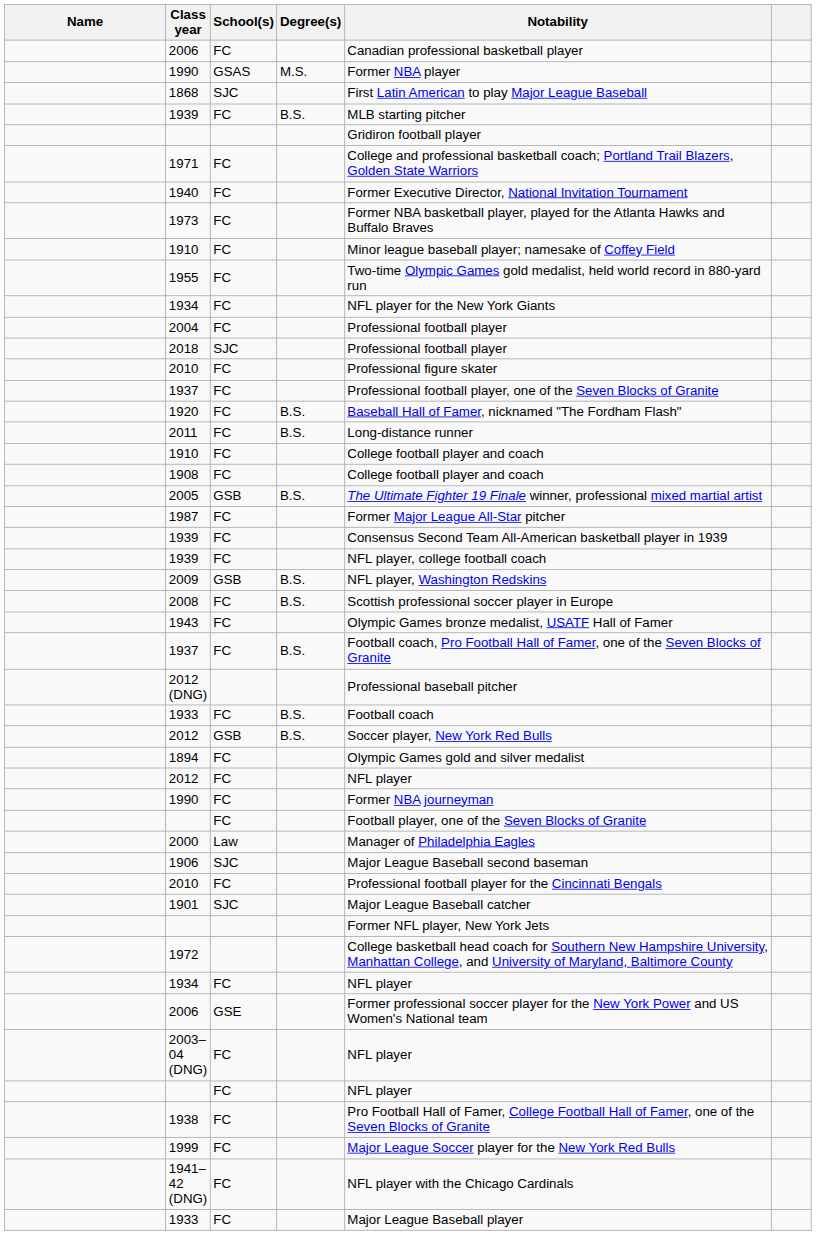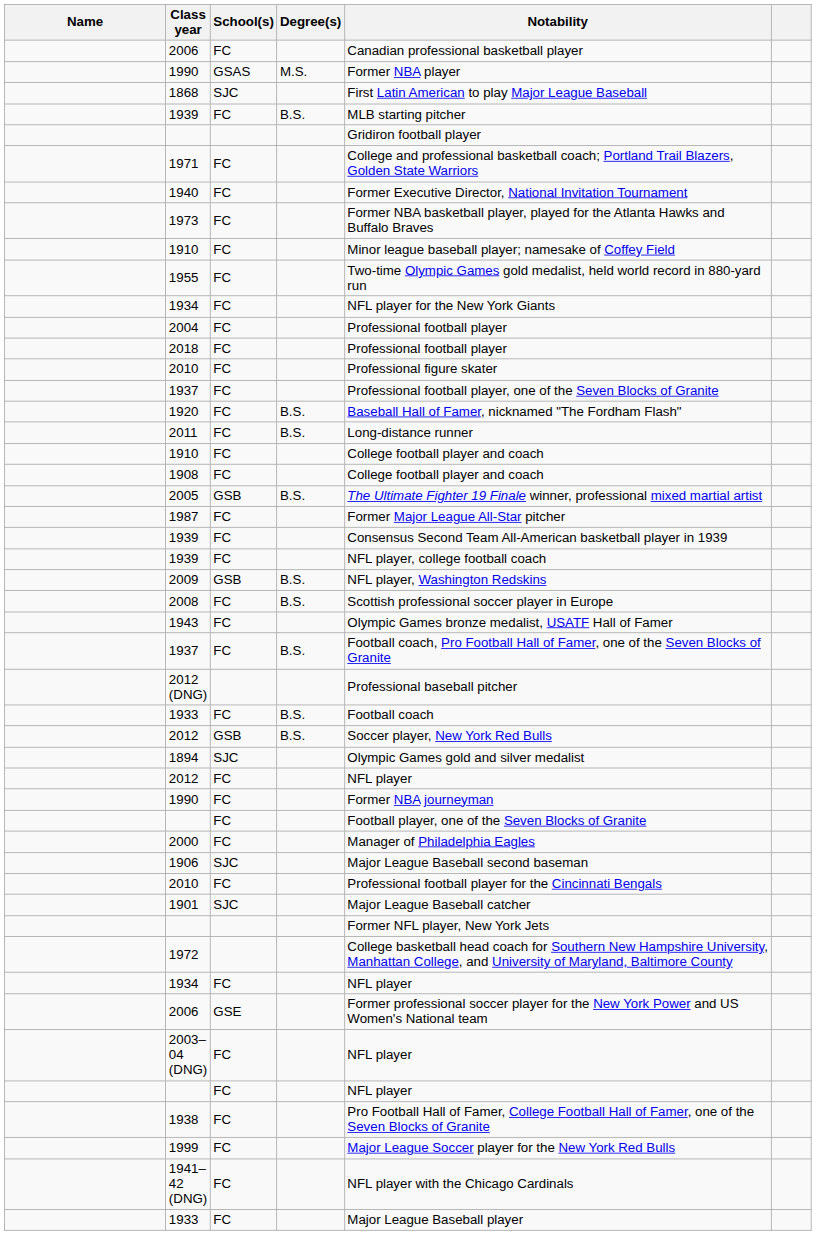 <table class="wikitable sortable" style="width:77%">
 <tr>
 <th style="width:20%;">Name</th>
 <th style="width:5%;">Class year</th>
 <th style="width:5%;">School(s)</th>
 <th style="width:5%;">Degree(s)</th>
 <th style="width:*;" class="unsortable">Notability</th>
 <th style="width:5%;" class="unsortable"></th>
 </tr>
 <tr>
 <td></td>
 <td>2006</td>
 <td>FC</td>
 <td></td>
 <td>Canadian professional basketball player</td>
 <td style=text-align:center></td>
 </tr>
 <tr>
 <td></td>
 <td>1990</td>
 <td>GSAS</td>
 <td>M.S.</td>
 <td>Former <a href='#'>NBA</a> player</td>
 <td></td>
 </tr>
 <tr>
 <td></td>
 <td>1868</td>
 <td>SJC</td>
 <td></td>
 <td>First <a href='#'>Latin American</a> to play <a href='#'>Major League Baseball</a></td>
 <td></td>
 </tr>
 <tr>
 <td></td>
 <td>1939</td>
 <td>FC</td>
 <td>B.S.</td>
 <td>MLB starting pitcher</td>
 <td align=center></td>
 </tr>
 <tr>
 <td></td>
 <td></td>
 <td></td>
 <td></td>
 <td>Gridiron football player</td>
 <td></td>
 </tr>
 <tr>
 <td></td>
 <td>1971</td>
 <td>FC</td>
 <td></td>
 <td>College and professional basketball coach; <a href='#'>Portland Trail Blazers</a>, <a href='#'>Golden State Warriors</a></td>
 <td></td>
 </tr>
 <tr>
 <td></td>
 <td>1940</td>
 <td>FC</td>
 <td></td>
 <td>Former Executive Director, <a href='#'>National Invitation Tournament</a></td>
 <td></td>
 </tr>
 <tr>
 <td></td>
 <td>1973</td>
 <td>FC</td>
 <td></td>
 <td>Former NBA basketball player, played for the Atlanta Hawks and Buffalo Braves</td>
 <td style=text-align:center></td>
 </tr>
 <tr>
 <td></td>
 <td>1910</td>
 <td>FC</td>
 <td></td>
 <td>Minor league baseball player; namesake of <a href='#'>Coffey Field</a></td>
 <td style=text-align:center></td>
 </tr>
 <tr>
 <td></td>
 <td>1955</td>
 <td>FC</td>
 <td></td>
 <td>Two-time <a href='#'>Olympic Games</a> gold medalist, held world record in 880-yard run</td>
 <td></td>
 </tr>
 <tr>
 <td></td>
 <td>1934</td>
 <td>FC</td>
 <td></td>
 <td>NFL player for the New York Giants</td>
 <td style=text-align:center></td>
 </tr>
 <tr>
 <td></td>
 <td>2004</td>
 <td>FC</td>
 <td></td>
 <td>Professional football player</td>
 <td style=text-align:center></td>
 </tr>
 <tr>
 <td></td>
 <td>2018</td>
-<td>SJC</td>
+<td>FC</td>
 <td></td>
 <td>Professional football player</td>
 <td style=text-align:center></td>
 </tr>
 <tr>
 <td></td>
 <td>2010</td>
 <td>FC</td>
 <td></td>
 <td>Professional figure skater</td>
 <td style=text-align:center></td>
 </tr>
 <tr>
 <td></td>
 <td>1937</td>
 <td>FC</td>
 <td></td>
 <td>Professional football player, one of the <a href='#'>Seven Blocks of Granite</a></td>
 <td style=text-align:center></td>
 </tr>
 <tr>
 <td></td>
 <td>1920</td>
 <td>FC</td>
 <td>B.S.</td>
 <td><a href='#'>Baseball Hall of Famer</a>, nicknamed "The Fordham Flash"</td>
 <td></td>
 </tr>
 <tr>
 <td></td>
 <td>2011</td>
 <td>FC</td>
 <td>B.S.</td>
 <td>Long-distance runner</td>
 <td style=text-align:center></td>
 </tr>
 <tr>
 <td></td>
 <td>1910</td>
 <td>FC</td>
 <td></td>
 <td>College football player and coach</td>
 <td style=text-align:center></td>
 </tr>
 <tr>
 <td></td>
 <td>1908</td>
 <td>FC</td>
 <td></td>
 <td>College football player and coach</td>
 <td style=text-align:center></td>
 </tr>
 <tr>
 <td></td>
 <td>2005</td>
 <td>GSB</td>
 <td>B.S.</td>
 <td><em><a href='#'>The Ultimate Fighter 19 Finale</a></em> winner, professional <a href='#'>mixed martial artist</a></td>
 <td></td>
 </tr>
 <tr>
 <td></td>
 <td>1987</td>
 <td>FC</td>
 <td></td>
 <td>Former <a href='#'>Major League All-Star</a> pitcher</td>
 <td></td>
 </tr>
 <tr>
 <td></td>
 <td>1939</td>
 <td>FC</td>
 <td></td>
 <td>Consensus Second Team All-American basketball player in 1939</td>
 <td style=text-align:center></td>
 </tr>
 <tr>
 <td></td>
 <td>1939</td>
 <td>FC</td>
 <td></td>
 <td>NFL player, college football coach</td>
 <td></td>
 </tr>
 <tr>
 <td></td>
 <td>2009</td>
 <td>GSB</td>
 <td>B.S.</td>
 <td>NFL player, <a href='#'>Washington Redskins</a></td>
 <td style=text-align:center></td>
 </tr>
 <tr>
 <td></td>
 <td>2008</td>
 <td>FC</td>
 <td>B.S.</td>
 <td>Scottish professional soccer player in Europe</td>
 <td style=text-align:center></td>
 </tr>
 <tr>
 <td></td>
 <td>1943</td>
 <td>FC</td>
 <td></td>
 <td>Olympic Games bronze medalist, <a href='#'>USATF</a> Hall of Famer</td>
 <td style=text-align:center></td>
 </tr>
 <tr>
 <td></td>
 <td>1937</td>
 <td>FC</td>
 <td>B.S.</td>
 <td>Football coach, <a href='#'>Pro Football Hall of Famer</a>, one of the <a href='#'>Seven Blocks of Granite</a></td>
 <td></td>
 </tr>
 <tr>
 <td></td>
 <td>2012 (DNG)</td>
 <td></td>
 <td></td>
 <td>Professional baseball pitcher</td>
 <td></td>
 </tr>
 <tr>
 <td></td>
 <td>1933</td>
 <td>FC</td>
 <td>B.S.</td>
 <td>Football coach</td>
 <td></td>
 </tr>
 <tr>
 <td></td>
 <td>2012</td>
 <td>GSB</td>
 <td>B.S.</td>
 <td>Soccer player, <a href='#'>New York Red Bulls</a></td>
 <td style="text-align:Center"></td>
 </tr>
 <tr>
 <td></td>
 <td>1894</td>
-<td>FC</td>
+<td>SJC</td>
 <td></td>
 <td>Olympic Games gold and silver medalist</td>
 <td></td>
 </tr>
 <tr>
 <td></td>
 <td>2012</td>
 <td>FC</td>
 <td></td>
 <td>NFL player</td>
 <td></td>
 </tr>
 <tr>
 <td></td>
 <td>1990</td>
 <td>FC</td>
 <td></td>
 <td>Former <a href='#'>NBA</a> <a href='#'>journeyman</a></td>
 <td></td>
 </tr>
 <tr>
 <td></td>
 <td></td>
 <td>FC</td>
 <td></td>
 <td>Football player, one of the <a href='#'>Seven Blocks of Granite</a></td>
 <td align=center></td>
 </tr>
 <tr>
 <td></td>
 <td>2000</td>
-<td>Law</td>
+<td>FC</td>
 <td></td>
 <td>Manager of <a href='#'>Philadelphia Eagles</a></td>
 <td></td>
 </tr>
 <tr>
 <td></td>
 <td>1906</td>
 <td>SJC</td>
 <td></td>
 <td>Major League Baseball second baseman</td>
 <td style=text-align:center></td>
 </tr>
 <tr>
 <td></td>
 <td>2010</td>
 <td>FC</td>
 <td></td>
 <td>Professional football player for the <a href='#'>Cincinnati Bengals</a></td>
 <td></td>
 </tr>
 <tr>
 <td></td>
 <td>1901</td>
 <td>SJC</td>
 <td></td>
 <td>Major League Baseball catcher</td>
 <td style=text-align:center></td>
 </tr>
 <tr>
 <td></td>
 <td></td>
 <td></td>
 <td></td>
 <td>Former NFL player, New York Jets</td>
 <td align=center></td>
 </tr>
 <tr>
 <td></td>
 <td>1972</td>
 <td></td>
 <td></td>
 <td>College basketball head coach for <a href='#'>Southern New Hampshire University</a>, <a href='#'>Manhattan College</a>, and <a href='#'>University of Maryland, Baltimore County</a></td>
 <td style=text-align:center></td>
 </tr>
 <tr>
 <td></td>
 <td>1934</td>
 <td>FC</td>
 <td></td>
 <td>NFL player</td>
 <td style=text-align:center></td>
 </tr>
 <tr>
 <td></td>
 <td>2006</td>
 <td>GSE</td>
 <td></td>
 <td>Former professional soccer player for the <a href='#'>New York Power</a> and US Women's National team</td>
 <td></td>
 </tr>
 <tr>
 <td></td>
 <td>2003–04 (DNG)</td>
 <td>FC</td>
 <td></td>
 <td>NFL player</td>
 <td style=text-align:center></td>
 </tr>
 <tr>
 <td></td>
 <td></td>
 <td>FC</td>
 <td></td>
 <td>NFL player</td>
 <td></td>
 </tr>
 <tr>
 <td></td>
 <td>1938</td>
 <td>FC</td>
 <td></td>
 <td>Pro Football Hall of Famer, <a href='#'>College Football Hall of Famer</a>, one of the <a href='#'>Seven Blocks of Granite</a></td>
 <td></td>
 </tr>
 <tr>
 <td></td>
 <td>1999</td>
 <td>FC</td>
 <td></td>
 <td><a href='#'>Major League Soccer</a> player for the <a href='#'>New York Red Bulls</a></td>
 <td></td>
 </tr>
 <tr>
 <td></td>
 <td>1941–42 (DNG)</td>
 <td>FC</td>
 <td></td>
 <td>NFL player with the Chicago Cardinals</td>
 <td style=text-align:center></td>
 </tr>
 <tr>
 <td></td>
 <td>1933</td>
 <td>FC</td>
 <td></td>
 <td>Major League Baseball player</td>
 <td style=text-align:center></td>
 </tr>
 </table>
